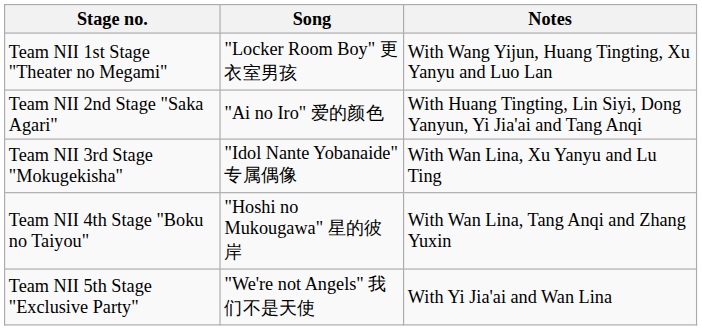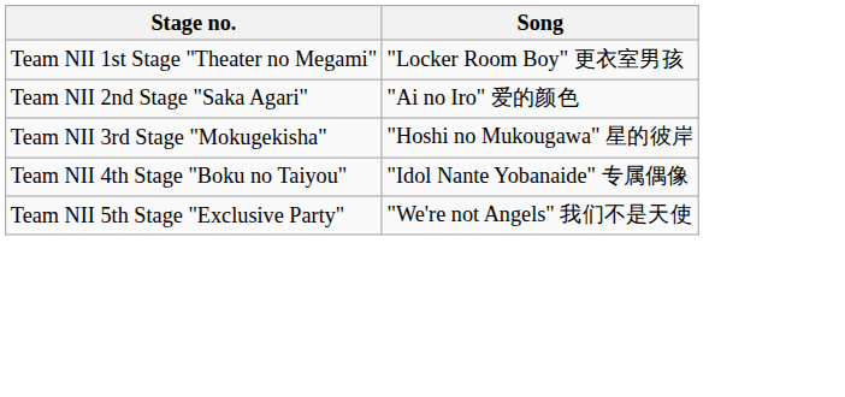 <table class="wikitable">
 <tr>
 <th>Stage no.</th>
 <th>Song</th>
-<th>Notes</th>
 </tr>
 <tr>
 <td>Team NII 1st Stage "Theater no Megami"</td>
 <td>"Locker Room Boy" 更衣室男孩</td>
-<td>With Wang Yijun, Huang Tingting, Xu Yanyu and Luo Lan</td>
 </tr>
 <tr>
 <td>Team NII 2nd Stage "Saka Agari"</td>
 <td>"Ai no Iro" 爱的颜色</td>
-<td>With Huang Tingting, Lin Siyi, Dong Yanyun, Yi Jia'ai and Tang Anqi</td>
 </tr>
 <tr>
 <td>Team NII 3rd Stage "Mokugekisha"</td>
-<td>"Idol Nante Yobanaide" 专属偶像</td>
-<td>With Wan Lina, Xu Yanyu and Lu Ting</td>
+<td>"Hoshi no Mukougawa" 星的彼岸</td>
 </tr>
 <tr>
 <td>Team NII 4th Stage "Boku no Taiyou"</td>
-<td>"Hoshi no Mukougawa" 星的彼岸</td>
-<td>With Wan Lina, Tang Anqi and Zhang Yuxin</td>
+<td>"Idol Nante Yobanaide" 专属偶像</td>
 </tr>
 <tr>
 <td>Team NII 5th Stage "Exclusive Party"</td>
 <td>"We're not Angels"  我们不是天使</td>
-<td>With Yi Jia'ai and Wan Lina</td>
 </tr>
 </table>
